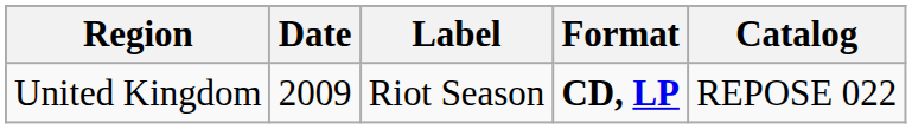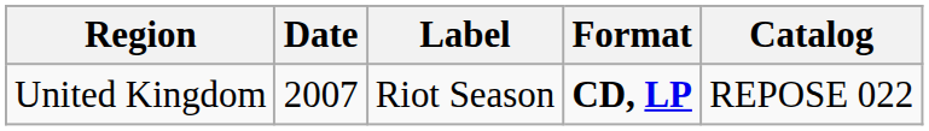 <table class="wikitable">
 <tr>
 <th>Region</th>
 <th>Date</th>
 <th>Label</th>
 <th>Format</th>
 <th>Catalog</th>
 </tr>
 <tr>
 <td>United Kingdom</td>
-<td>2009</td>
+<td>2007</td>
 <td>Riot Season</td>
 <td><strong>CD, <a href='#'>LP</a></strong></td>
 <td>REPOSE 022</td>
 </tr>
 </table>
